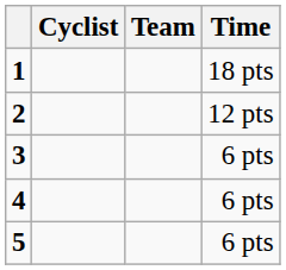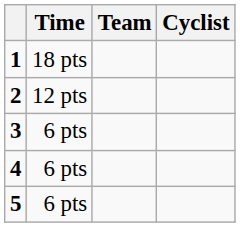 <table class="wikitable">
 <tr>
 <th></th>
+<th>Time</th>
+<th>Team</th>
 <th>Cyclist</th>
-<th>Team</th>
-<th>Time</th>
 </tr>
 <tr>
 <td><strong>1</strong></td>
+<td align="right">18 pts</td>
+<td></td>
 <td> </td>
-<td></td>
-<td align="right">18 pts</td>
 </tr>
 <tr>
 <td><strong>2</strong></td>
+<td align="right">12 pts</td>
 <td><s></s></td>
 <td><s></s></td>
-<td align="right">12 pts</td>
 </tr>
 <tr>
 <td><strong>3</strong></td>
+<td align="right">6 pts</td>
 <td></td>
 <td></td>
-<td align="right">6 pts</td>
 </tr>
 <tr>
 <td><strong>4</strong></td>
+<td align="right">6 pts</td>
 <td></td>
 <td></td>
-<td align="right">6 pts</td>
 </tr>
 <tr>
 <td><strong>5</strong></td>
+<td align="right">6 pts</td>
 <td></td>
 <td></td>
-<td align="right">6 pts</td>
 </tr>
 </table>
